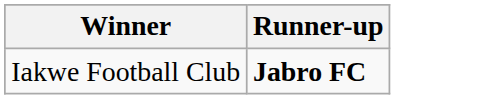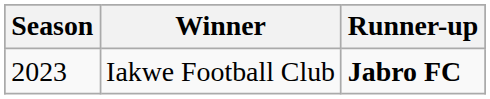 <table class="sortable wikitable">
 <tr>
+<th>Season</th>
 <th>Winner</th>
 <th>Runner-up</th>
 </tr>
 <tr>
+<td>2023</td>
 <td>Iakwe Football Club</td>
 <td><strong>Jabro FC</strong></td>
 </tr>
 </table>
